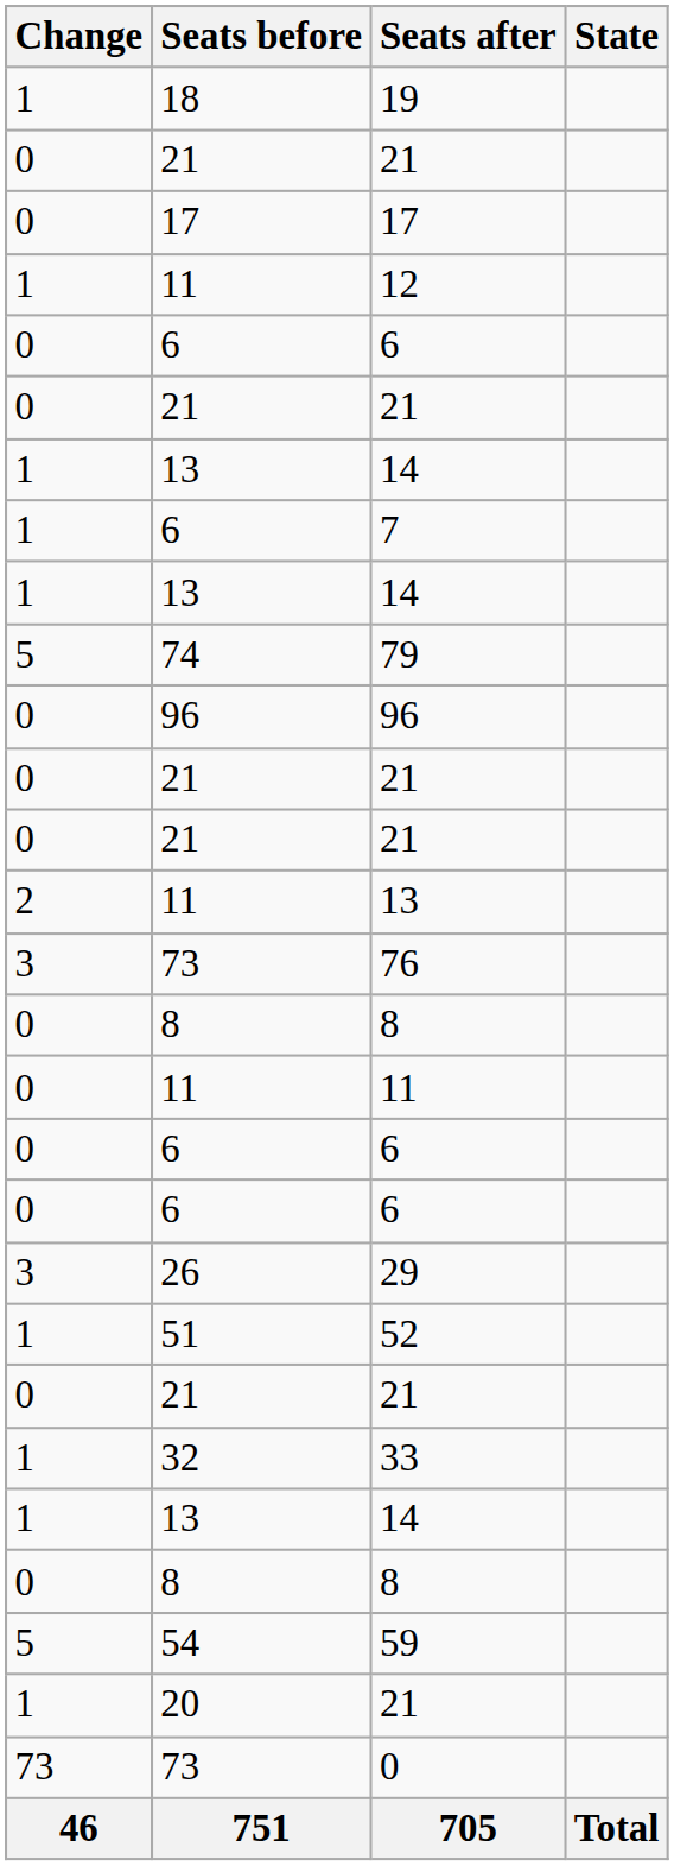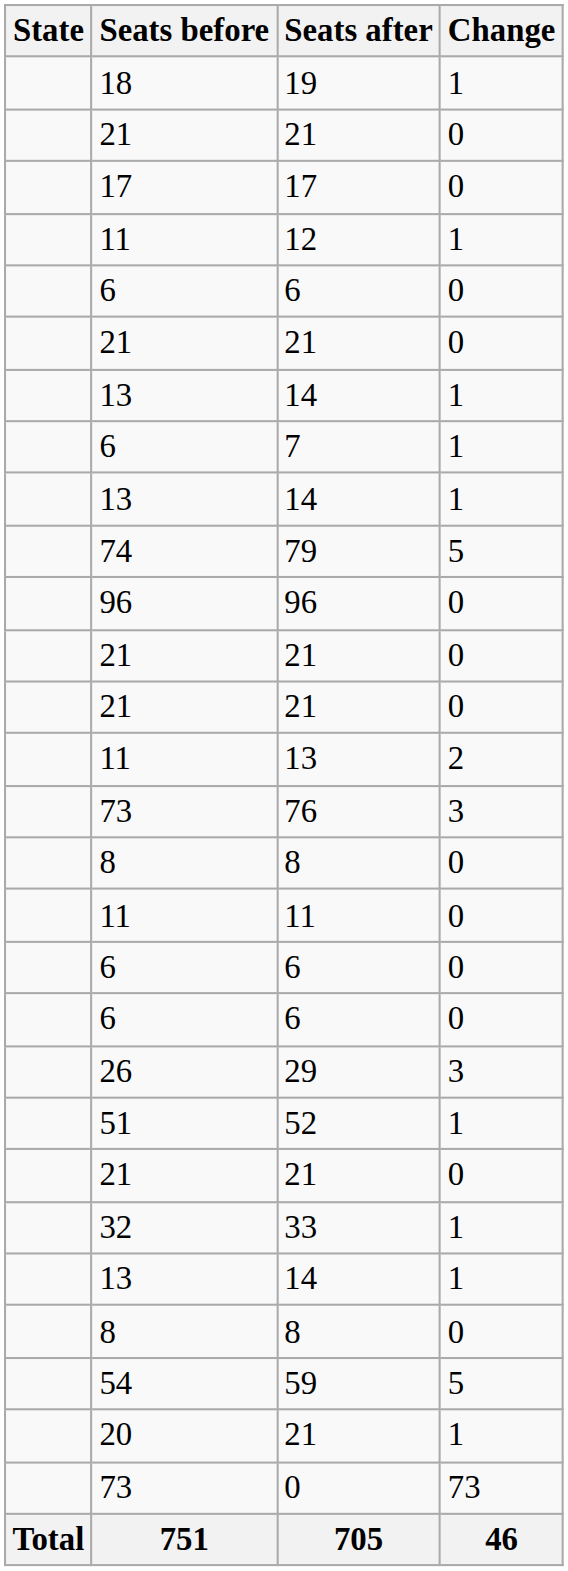 <table class="wikitable sortable">
 <tr>
-<th>Change</th>
+<th>State</th>
 <th>Seats before</th>
 <th>Seats after</th>
-<th>State</th>
+<th>Change</th>
 </tr>
 <tr>
-<td> 1</td>
+<td></td>
 <td>18</td>
 <td>19</td>
-<td></td>
+<td> 1</td>
 </tr>
 <tr>
-<td> 0</td>
+<td></td>
 <td>21</td>
 <td>21</td>
-<td></td>
+<td> 0</td>
 </tr>
 <tr>
-<td> 0</td>
+<td></td>
 <td>17</td>
 <td>17</td>
-<td></td>
+<td> 0</td>
 </tr>
 <tr>
-<td> 1</td>
+<td></td>
 <td>11</td>
 <td>12</td>
-<td></td>
+<td> 1</td>
 </tr>
 <tr>
-<td> 0</td>
+<td></td>
 <td>6</td>
 <td>6</td>
-<td></td>
+<td> 0</td>
 </tr>
 <tr>
-<td> 0</td>
+<td></td>
 <td>21</td>
 <td>21</td>
-<td></td>
+<td> 0</td>
 </tr>
 <tr>
-<td> 1</td>
+<td></td>
 <td>13</td>
 <td>14</td>
-<td></td>
+<td> 1</td>
 </tr>
 <tr>
-<td> 1</td>
+<td></td>
 <td>6</td>
 <td>7</td>
-<td></td>
+<td> 1</td>
 </tr>
 <tr>
-<td> 1</td>
+<td></td>
 <td>13</td>
 <td>14</td>
-<td></td>
+<td> 1</td>
 </tr>
 <tr>
-<td> 5</td>
+<td></td>
 <td>74</td>
 <td>79</td>
-<td></td>
+<td> 5</td>
 </tr>
 <tr>
-<td> 0</td>
+<td></td>
 <td>96</td>
 <td>96</td>
-<td></td>
+<td> 0</td>
 </tr>
 <tr>
-<td> 0</td>
+<td></td>
 <td>21</td>
 <td>21</td>
-<td></td>
+<td> 0</td>
 </tr>
 <tr>
-<td> 0</td>
+<td></td>
 <td>21</td>
 <td>21</td>
-<td></td>
+<td> 0</td>
 </tr>
 <tr>
-<td> 2</td>
+<td></td>
 <td>11</td>
 <td>13</td>
-<td></td>
+<td> 2</td>
 </tr>
 <tr>
-<td> 3</td>
+<td></td>
 <td>73</td>
 <td>76</td>
-<td></td>
+<td> 3</td>
 </tr>
 <tr>
-<td> 0</td>
+<td></td>
 <td>8</td>
 <td>8</td>
-<td></td>
+<td> 0</td>
 </tr>
 <tr>
-<td> 0</td>
+<td></td>
 <td>11</td>
 <td>11</td>
-<td></td>
+<td> 0</td>
 </tr>
 <tr>
-<td> 0</td>
+<td></td>
 <td>6</td>
 <td>6</td>
-<td></td>
+<td> 0</td>
 </tr>
 <tr>
-<td> 0</td>
+<td></td>
 <td>6</td>
 <td>6</td>
-<td></td>
+<td> 0</td>
 </tr>
 <tr>
-<td> 3</td>
+<td></td>
 <td>26</td>
 <td>29</td>
-<td></td>
+<td> 3</td>
 </tr>
 <tr>
-<td> 1</td>
+<td></td>
 <td>51</td>
 <td>52</td>
-<td></td>
+<td> 1</td>
 </tr>
 <tr>
-<td> 0</td>
+<td></td>
 <td>21</td>
 <td>21</td>
-<td></td>
+<td> 0</td>
 </tr>
 <tr>
-<td> 1</td>
+<td></td>
 <td>32</td>
 <td>33</td>
-<td></td>
+<td> 1</td>
 </tr>
 <tr>
-<td> 1</td>
+<td></td>
 <td>13</td>
 <td>14</td>
-<td></td>
+<td> 1</td>
 </tr>
 <tr>
-<td> 0</td>
+<td></td>
 <td>8</td>
 <td>8</td>
-<td></td>
+<td> 0</td>
 </tr>
 <tr>
-<td> 5</td>
+<td></td>
 <td>54</td>
 <td>59</td>
-<td></td>
+<td> 5</td>
 </tr>
 <tr>
-<td> 1</td>
+<td></td>
 <td>20</td>
 <td>21</td>
-<td></td>
+<td> 1</td>
 </tr>
 <tr>
-<td> 73</td>
+<td></td>
 <td>73</td>
 <td>0</td>
-<td></td>
+<td> 73</td>
 </tr>
 <tr>
-<th> 46</th>
+<th>Total</th>
 <th>751</th>
 <th>705</th>
-<th>Total</th>
+<th> 46</th>
 </tr>
 </table>
